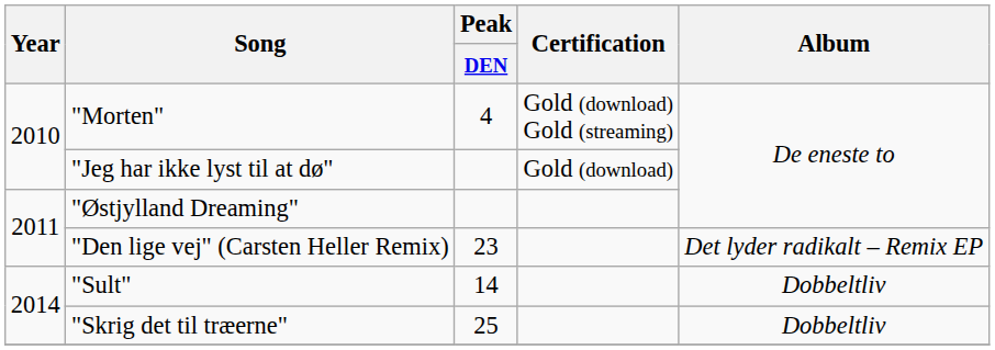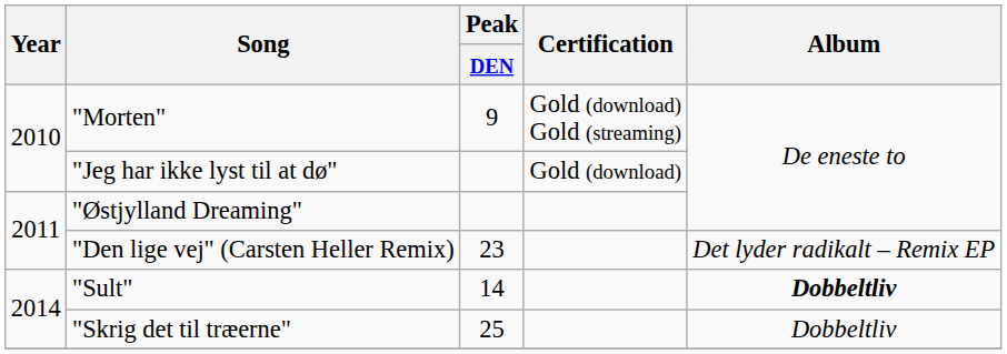 <table class="wikitable">
 <tr>
 <th width="20" rowspan="2" style="text-align:center;">Year</th>
 <th rowspan="2">Song</th>
 <th colspan="1">Peak</th>
 <th rowspan="2">Certification</th>
 <th rowspan="2">Album</th>
 </tr>
 <tr>
 <th align="center"><a href='#'><small>DEN</small></a><br></th>
 </tr>
 <tr>
 <td align="center" rowspan=2>2010</td>
 <td>"Morten"</td>
-<td align="center">4</td>
+<td align="center">9</td>
 <td align="center">Gold <small>(download)</small> <br> Gold <small>(streaming)</small></td>
 <td align="center" rowspan=3><em>De eneste to</em></td>
 </tr>
 <tr>
 <td>"Jeg har ikke lyst til at dø"</td>
 <td align="center"></td>
 <td align="center">Gold <small>(download)</small></td>
 </tr>
 <tr>
 <td align="center" rowspan=2>2011</td>
 <td>"Østjylland Dreaming"</td>
 <td align="center"></td>
 <td align="center"></td>
 </tr>
 <tr>
 <td>"Den lige vej" (Carsten Heller Remix)</td>
 <td align="center">23</td>
 <td align="center"></td>
 <td align="center"><em>Det lyder radikalt – Remix EP</em></td>
 </tr>
 <tr>
 <td align="center" rowspan=2>2014</td>
 <td>"Sult"</td>
 <td align="center">14</td>
 <td align="center"></td>
-<td align="center"><em>Dobbeltliv</em></td>
+<td align="center"><strong><em>Dobbeltliv</em></strong></td>
 </tr>
 <tr>
 <td>"Skrig det til træerne"</td>
 <td align="center">25</td>
 <td align="center"></td>
 <td align="center"><em>Dobbeltliv</em></td>
 </tr>
 <tr>
 </tr>
 </table>
